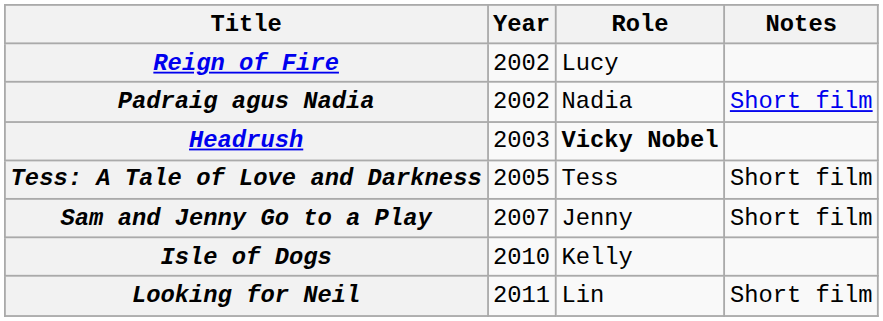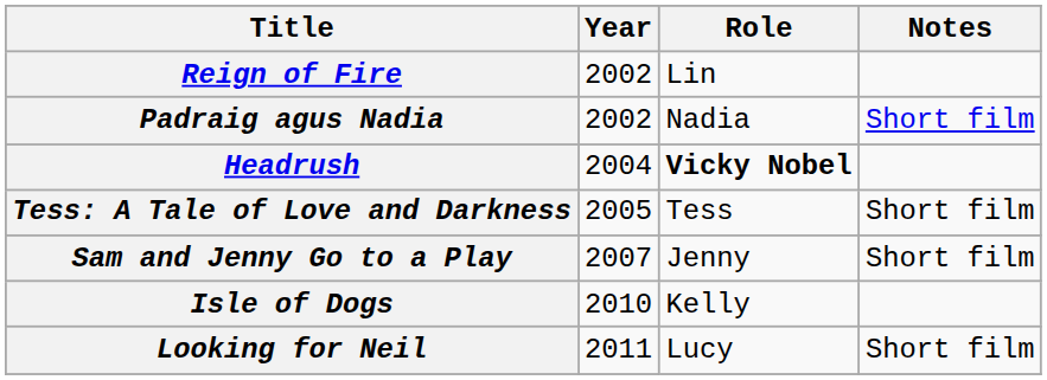 <table class="wikitable sortable plainrowheaders">
 <tr>
 <th scope="col">Title</th>
 <th scope="col">Year</th>
 <th scope="col">Role</th>
 <th scope="col" class="unsortable">Notes</th>
 </tr>
 <tr>
 <th scope="row"><em><a href='#'>Reign of Fire</a></em></th>
 <td align="center">2002</td>
-<td>Lucy</td>
+<td>Lin</td>
 <td></td>
 </tr>
 <tr>
 <th scope="row"><em>Padraig agus Nadia</em></th>
 <td align="center">2002</td>
 <td>Nadia</td>
 <td><a href='#'>Short film</a></td>
 </tr>
 <tr>
 <th scope="row"><em><a href='#'>Headrush</a></em></th>
-<td align="center">2003</td>
+<td align="center">2004</td>
 <td><strong>Vicky Nobel</strong></td>
 <td></td>
 </tr>
 <tr>
 <th scope="row"><em>Tess: A Tale of Love and Darkness</em></th>
 <td align="center">2005</td>
 <td>Tess</td>
 <td>Short film</td>
 </tr>
 <tr>
 <th scope="row"><em>Sam and Jenny Go to a Play</em></th>
 <td align="center">2007</td>
 <td>Jenny</td>
 <td>Short film</td>
 </tr>
 <tr>
 <th scope="row"><em>Isle of Dogs</em></th>
 <td align="center">2010</td>
 <td>Kelly</td>
 </tr>
 <tr>
 <th scope="row"><em>Looking for Neil</em></th>
 <td align="center">2011</td>
-<td>Lin</td>
+<td>Lucy</td>
 <td>Short film</td>
 </tr>
 </table>
